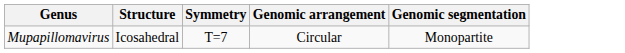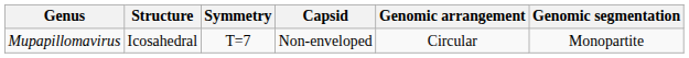 <table class="wikitable sortable" style="text-align:center">
 <tr>
 <th>Genus</th>
 <th>Structure</th>
 <th>Symmetry</th>
+<th>Capsid</th>
 <th>Genomic arrangement</th>
 <th>Genomic segmentation</th>
 </tr>
 <tr>
 <td><em>Mupapillomavirus</em></td>
 <td>Icosahedral</td>
 <td>T=7</td>
+<td>Non-enveloped</td>
 <td>Circular</td>
 <td>Monopartite</td>
 </tr>
 </table>
